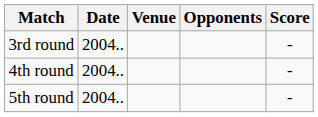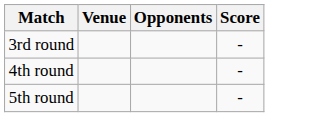 <table class="wikitable" style="text-align:center;">
 <tr>
 <th>Match</th>
-<th>Date</th>
 <th>Venue</th>
 <th>Opponents</th>
 <th>Score</th>
 </tr>
 <tr>
 <td>3rd round</td>
-<td>2004..</td>
 <td></td>
 <td></td>
 <td>-</td>
 </tr>
 <tr>
 <td>4th round</td>
-<td>2004..</td>
 <td></td>
 <td></td>
 <td>-</td>
 </tr>
 <tr>
 <td>5th round</td>
-<td>2004..</td>
 <td></td>
 <td></td>
 <td>-</td>
 </tr>
 </table>
